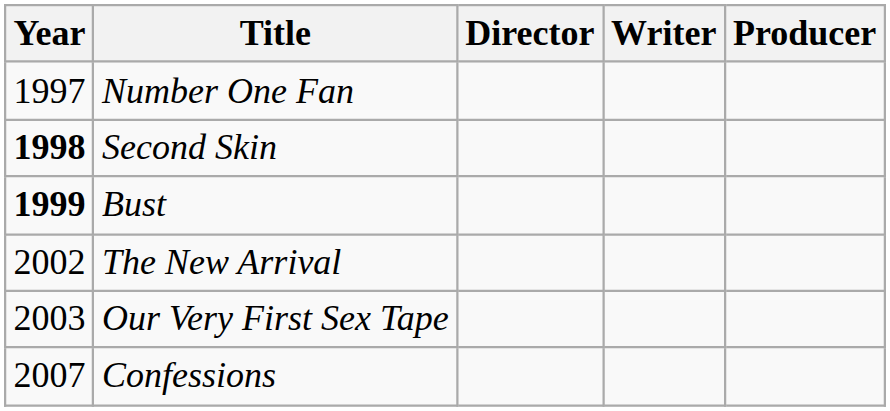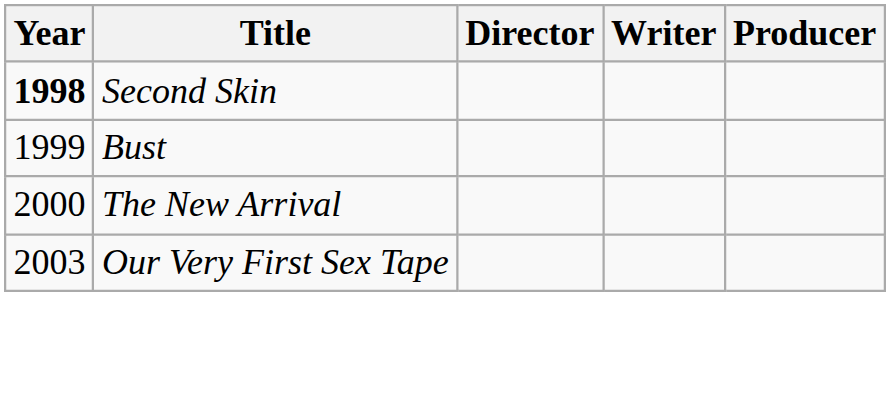 <table class="wikitable">
 <tr>
 <th>Year</th>
 <th>Title</th>
 <th>Director</th>
 <th>Writer</th>
 <th>Producer</th>
 </tr>
 <tr>
-<td>1997</td>
-<td><em>Number One Fan</em></td>
-<td></td>
-<td></td>
-<td></td>
-</tr>
-<tr>
 <td><strong>1998</strong></td>
 <td><em>Second Skin</em></td>
 <td></td>
 <td></td>
 <td></td>
 </tr>
 <tr>
-<td><strong>1999</strong></td>
+<td>1999</td>
 <td><em>Bust</em></td>
 <td></td>
 <td></td>
 <td></td>
 </tr>
 <tr>
-<td>2002</td>
+<td>2000</td>
 <td><em>The New Arrival</em></td>
 <td></td>
 <td></td>
 <td></td>
 </tr>
 <tr>
 <td>2003</td>
 <td><em>Our Very First Sex Tape</em></td>
 <td></td>
 <td></td>
 <td></td>
 </tr>
-<tr>
-<td>2007</td>
-<td><em>Confessions</em></td>
-<td></td>
-<td></td>
-<td></td>
-</tr>
 </table>
